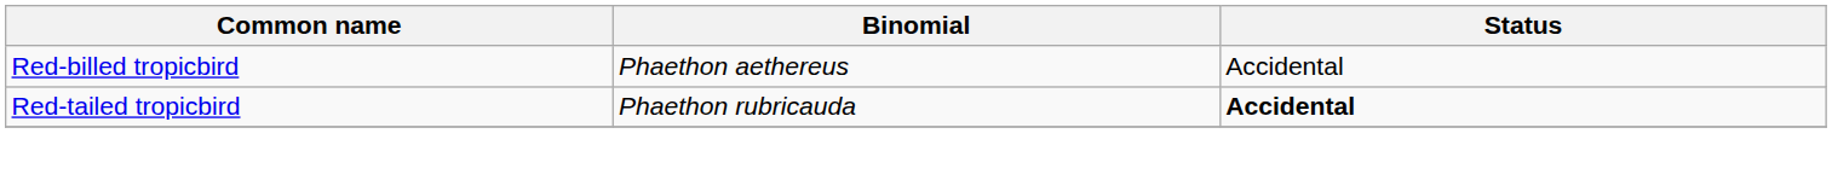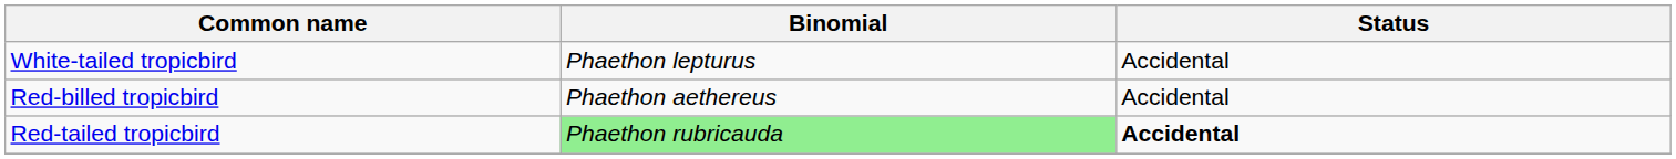 <table width=72% class="wikitable">
 <tr>
 <th width=24%>Common name</th>
 <th width=24%>Binomial</th>
 <th width=24%>Status</th>
+</tr>
+<tr>
+<td><a href='#'>White-tailed tropicbird</a></td>
+<td><em>Phaethon lepturus</em></td>
+<td>Accidental</td>
 </tr>
 <tr>
 <td><a href='#'>Red-billed tropicbird</a></td>
 <td><em>Phaethon aethereus</em></td>
 <td>Accidental</td>
 </tr>
 <tr>
 <td><a href='#'>Red-tailed tropicbird</a></td>
-<td><em>Phaethon rubricauda</em></td>
+<td style="background: lightgreen;"><em>Phaethon rubricauda</em></td>
 <td><strong>Accidental</strong></td>
 </tr>
 <tr>
 </tr>
 </table>
